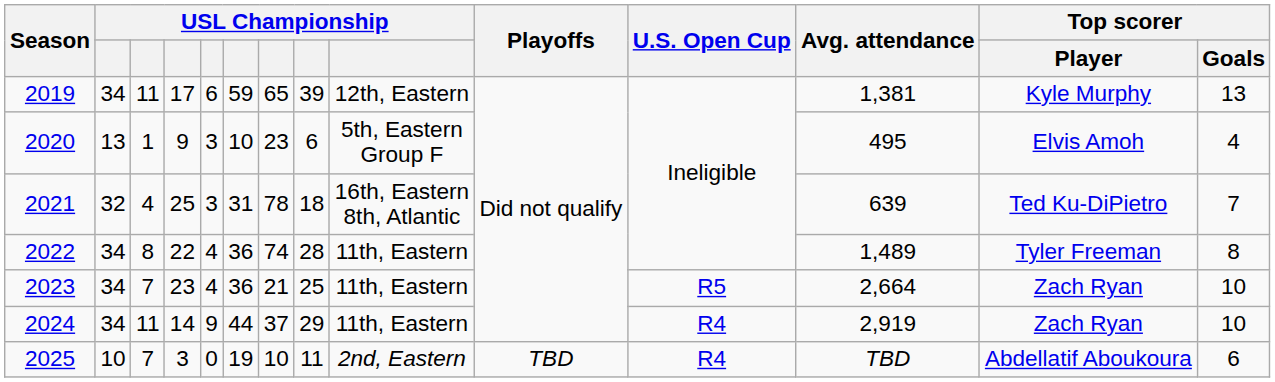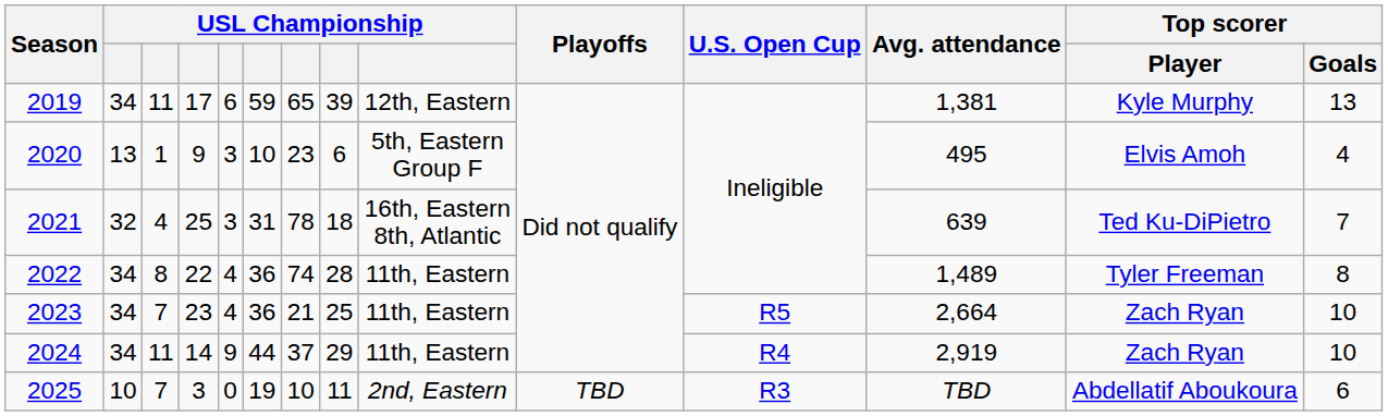 <table class="wikitable" style="text-align: center">
 <tr>
 <th scope="col" rowspan="2">Season</th>
 <th colspan=8 class="unsortable"><a href='#'>USL Championship</a></th>
 <th scope="col" rowspan="2" class="unsortable">Playoffs</th>
 <th scope="col" rowspan="2" class="unsortable"><a href='#'>U.S. Open Cup</a></th>
 <th scope="col" rowspan="2" class="unsortable">Avg. attendance</th>
 <th scope="col" colspan="2" class="unsortable">Top scorer</th>
 </tr>
 <tr>
 <th></th>
 <th></th>
 <th></th>
 <th></th>
 <th></th>
 <th></th>
 <th></th>
 <th></th>
 <th class="unsortable">Player</th>
 <th class="unsortable">Goals</th>
 </tr>
 <tr>
 <td><a href='#'>2019</a></td>
 <td>34</td>
 <td>11</td>
 <td>17</td>
 <td>6</td>
 <td>59</td>
 <td>65</td>
 <td>39</td>
 <td>12th, Eastern</td>
 <td rowspan="6">Did not qualify</td>
 <td rowspan="4">Ineligible</td>
 <td>1,381</td>
 <td> <a href='#'>Kyle Murphy</a></td>
 <td>13</td>
 </tr>
 <tr>
 <td><a href='#'>2020</a></td>
 <td>13</td>
 <td>1</td>
 <td>9</td>
 <td>3</td>
 <td>10</td>
 <td>23</td>
 <td>6</td>
 <td>5th, Eastern<br>Group F</td>
 <td>495</td>
 <td> <a href='#'>Elvis Amoh</a></td>
 <td>4</td>
 </tr>
 <tr>
 <td><a href='#'>2021</a></td>
 <td>32</td>
 <td>4</td>
 <td>25</td>
 <td>3</td>
 <td>31</td>
 <td>78</td>
 <td>18</td>
 <td>16th, Eastern<br>8th, Atlantic</td>
 <td>639</td>
 <td> <a href='#'>Ted Ku-DiPietro</a></td>
 <td>7</td>
 </tr>
 <tr>
 <td><a href='#'>2022</a></td>
 <td>34</td>
 <td>8</td>
 <td>22</td>
 <td>4</td>
 <td>36</td>
 <td>74</td>
 <td>28</td>
 <td>11th, Eastern</td>
 <td>1,489</td>
 <td> <a href='#'>Tyler Freeman</a></td>
 <td>8</td>
 </tr>
 <tr>
 <td><a href='#'>2023</a></td>
 <td>34</td>
 <td>7</td>
 <td>23</td>
 <td>4</td>
 <td>36</td>
 <td>21</td>
 <td>25</td>
 <td>11th, Eastern</td>
 <td><a href='#'>R5</a></td>
 <td>2,664</td>
 <td> <a href='#'>Zach Ryan</a></td>
 <td>10</td>
 </tr>
 <tr>
 <td><a href='#'>2024</a></td>
 <td>34</td>
 <td>11</td>
 <td>14</td>
 <td>9</td>
 <td>44</td>
 <td>37</td>
 <td>29</td>
 <td>11th, Eastern</td>
 <td><a href='#'>R4</a></td>
 <td>2,919</td>
 <td> <a href='#'>Zach Ryan</a></td>
 <td>10</td>
 </tr>
 <tr>
 <td><a href='#'>2025</a></td>
 <td>10</td>
 <td>7</td>
 <td>3</td>
 <td>0</td>
 <td>19</td>
 <td>10</td>
 <td>11</td>
 <td><em>2nd, Eastern</em></td>
 <td><em>TBD</em></td>
-<td><a href='#'>R4</a></td>
+<td><a href='#'>R3</a></td>
 <td><em>TBD</em></td>
 <td> <a href='#'>Abdellatif Aboukoura</a></td>
 <td>6</td>
 </tr>
 </table>
